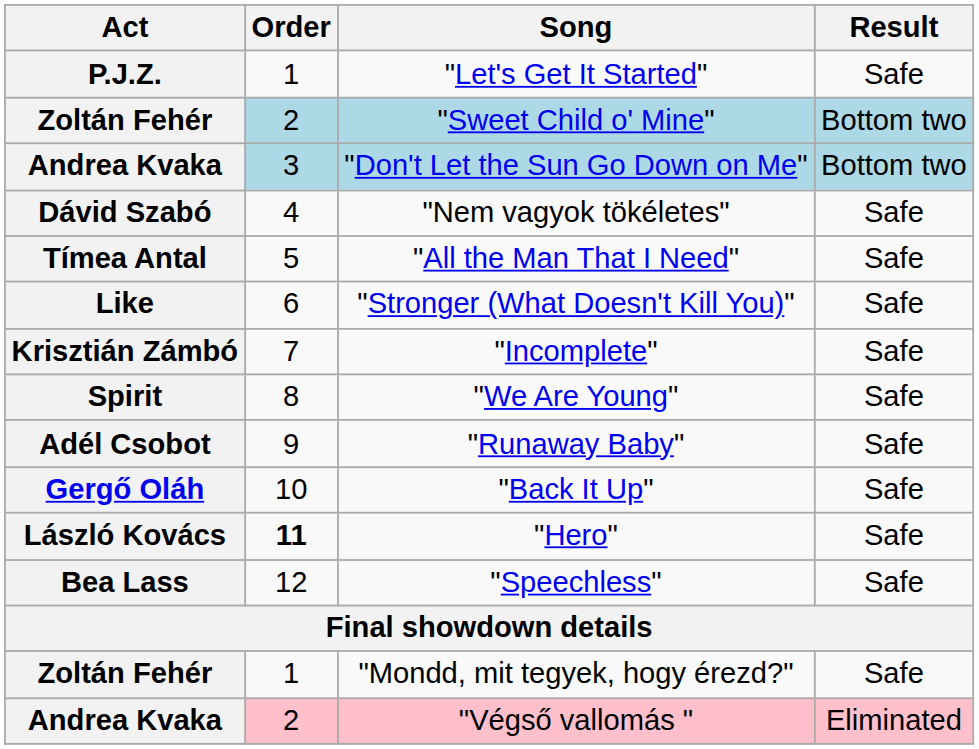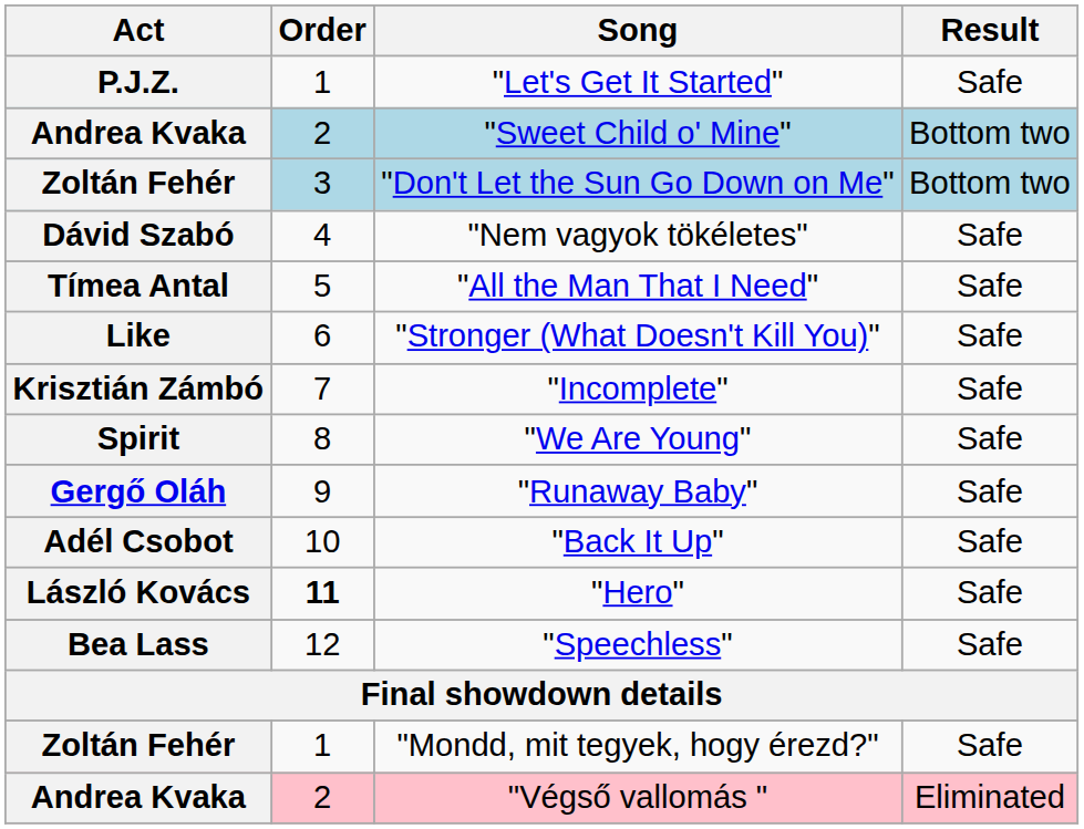 <table class="wikitable" style="text-align:center;">
 <tr>
 <th scope="col">Act</th>
 <th scope="col">Order</th>
 <th scope="col">Song</th>
 <th scope="col">Result</th>
 </tr>
 <tr>
 <th scope="row">P.J.Z.</th>
 <td>1</td>
 <td>"<a href='#'>Let's Get It Started</a>"</td>
 <td>Safe</td>
 </tr>
 <tr bgcolor="lightblue">
-<th scope="row">Zoltán Fehér</th>
+<th scope="row">Andrea Kvaka</th>
 <td>2</td>
 <td>"<a href='#'>Sweet Child o' Mine</a>"</td>
 <td>Bottom two</td>
 </tr>
 <tr bgcolor="lightblue">
-<th scope="row">Andrea Kvaka</th>
+<th scope="row">Zoltán Fehér</th>
 <td>3</td>
 <td>"<a href='#'>Don't Let the Sun Go Down on Me</a>"</td>
 <td>Bottom two</td>
 </tr>
 <tr>
 <th scope="row">Dávid Szabó</th>
 <td>4</td>
 <td>"Nem vagyok tökéletes"</td>
 <td>Safe</td>
 </tr>
 <tr>
 <th scope="row">Tímea Antal</th>
 <td>5</td>
 <td>"<a href='#'>All the Man That I Need</a>"</td>
 <td>Safe</td>
 </tr>
 <tr>
 <th scope="row">Like</th>
 <td>6</td>
 <td>"<a href='#'>Stronger (What Doesn't Kill You)</a>"</td>
 <td>Safe</td>
 </tr>
 <tr>
 <th scope="row">Krisztián Zámbó</th>
 <td>7</td>
 <td>"<a href='#'>Incomplete</a>"</td>
 <td>Safe</td>
 </tr>
 <tr>
 <th scope="row">Spirit</th>
 <td>8</td>
 <td>"<a href='#'>We Are Young</a>"</td>
 <td>Safe</td>
 </tr>
 <tr>
-<th scope="row">Adél Csobot</th>
+<th scope="row"><a href='#'>Gergő Oláh</a></th>
 <td>9</td>
 <td>"<a href='#'>Runaway Baby</a>"</td>
 <td>Safe</td>
 </tr>
 <tr>
-<th scope="row"><a href='#'>Gergő Oláh</a></th>
+<th scope="row">Adél Csobot</th>
 <td>10</td>
 <td>"<a href='#'>Back It Up</a>"</td>
 <td>Safe</td>
 </tr>
 <tr>
 <th scope="row">László Kovács</th>
 <td><strong>11</strong></td>
 <td>"<a href='#'>Hero</a>"</td>
 <td>Safe</td>
 </tr>
 <tr>
 <th scope="row">Bea Lass</th>
 <td>12</td>
 <td>"<a href='#'>Speechless</a>"</td>
 <td>Safe</td>
 </tr>
 <tr>
 <th scope="col" colspan="6">Final showdown details</th>
 </tr>
 <tr>
 <th scope="row">Zoltán Fehér</th>
 <td>1</td>
 <td>"Mondd, mit tegyek, hogy érezd?"</td>
 <td>Safe</td>
 </tr>
 <tr bgcolor="pink">
 <th scope="row">Andrea Kvaka</th>
 <td>2</td>
 <td>"Végső vallomás "</td>
 <td>Eliminated</td>
 </tr>
 </table>
